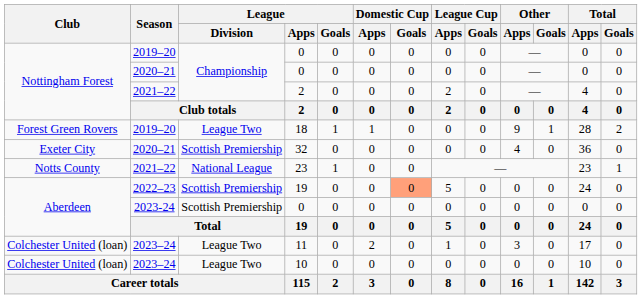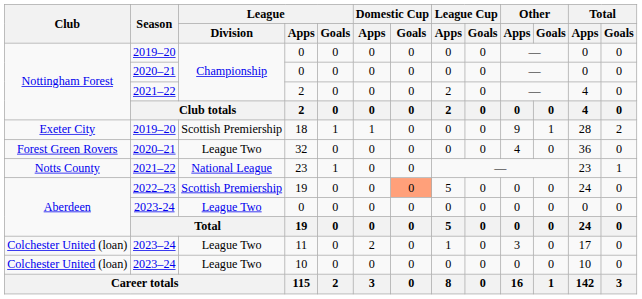 <table class="wikitable" style="text-align: center;">
 <tr>
 <th rowspan=2>Club</th>
 <th rowspan=2>Season</th>
 <th colspan=3>League</th>
 <th colspan=2>Domestic Cup</th>
 <th colspan=2>League Cup</th>
 <th colspan=2>Other</th>
 <th colspan=2>Total</th>
 </tr>
 <tr>
 <th>Division</th>
 <th>Apps</th>
 <th>Goals</th>
 <th>Apps</th>
 <th>Goals</th>
 <th>Apps</th>
 <th>Goals</th>
 <th>Apps</th>
 <th>Goals</th>
 <th>Apps</th>
 <th>Goals</th>
 </tr>
 <tr>
 <td rowspan="4"—><a href='#'>Nottingham Forest</a></td>
 <td><a href='#'>2019–20</a></td>
 <td rowspan="3"><a href='#'>Championship</a></td>
 <td>0</td>
 <td>0</td>
 <td>0</td>
 <td>0</td>
 <td>0</td>
 <td>0</td>
 <td colspan=2>—</td>
 <td>0</td>
 <td>0</td>
 </tr>
 <tr>
 <td><a href='#'>2020–21</a></td>
 <td>0</td>
 <td>0</td>
 <td>0</td>
 <td>0</td>
 <td>0</td>
 <td>0</td>
 <td colspan=2>—</td>
 <td>0</td>
 <td>0</td>
 </tr>
 <tr>
 <td><a href='#'>2021–22</a></td>
 <td>2</td>
 <td>0</td>
 <td>0</td>
 <td>0</td>
 <td>2</td>
 <td>0</td>
 <td colspan=2>—</td>
 <td>4</td>
 <td>0</td>
 </tr>
 <tr>
 <th colspan=2>Club totals</th>
 <th>2</th>
 <th>0</th>
 <th>0</th>
 <th>0</th>
 <th>2</th>
 <th>0</th>
 <th>0</th>
 <th>0</th>
 <th>4</th>
 <th>0</th>
 </tr>
 <tr>
-<td><a href='#'>Forest Green Rovers</a></td>
+<td><a href='#'>Exeter City</a></td>
 <td><a href='#'>2019–20</a></td>
-<td><a href='#'>League Two</a></td>
+<td>Scottish Premiership</td>
 <td>18</td>
 <td>1</td>
 <td>1</td>
 <td>0</td>
 <td>0</td>
 <td>0</td>
 <td>9</td>
 <td>1</td>
 <td>28</td>
 <td>2</td>
 </tr>
 <tr>
-<td><a href='#'>Exeter City</a></td>
+<td><a href='#'>Forest Green Rovers</a></td>
 <td><a href='#'>2020–21</a></td>
-<td><a href='#'>Scottish Premiership</a></td>
+<td>League Two</td>
 <td>32</td>
 <td>0</td>
 <td>0</td>
 <td>0</td>
 <td>0</td>
 <td>0</td>
 <td>4</td>
 <td>0</td>
 <td>36</td>
 <td>0</td>
 </tr>
 <tr>
 <td><a href='#'>Notts County</a></td>
 <td><a href='#'>2021–22</a></td>
 <td><a href='#'>National League</a></td>
 <td>23</td>
 <td>1</td>
 <td>0</td>
 <td>0</td>
 <td colspan=4>—</td>
 <td>23</td>
 <td>1</td>
 </tr>
 <tr>
 <td rowspan="3"><a href='#'>Aberdeen</a></td>
 <td><a href='#'>2022–23</a></td>
 <td><a href='#'>Scottish Premiership</a></td>
 <td>19</td>
 <td>0</td>
 <td>0</td>
 <td style="background: lightsalmon;">0</td>
 <td>5</td>
 <td>0</td>
 <td>0</td>
 <td>0</td>
 <td>24</td>
 <td>0</td>
 </tr>
 <tr>
 <td><a href='#'>2023-24</a></td>
-<td>Scottish Premiership</td>
+<td><a href='#'>League Two</a></td>
 <td>0</td>
 <td>0</td>
 <td>0</td>
 <td>0</td>
 <td>0</td>
 <td>0</td>
 <td>0</td>
 <td>0</td>
 <td>0</td>
 <td>0</td>
 </tr>
 <tr>
 <th colspan="2">Total</th>
 <th>19</th>
 <th>0</th>
 <th>0</th>
 <th>0</th>
 <th>5</th>
 <th>0</th>
 <th>0</th>
 <th>0</th>
 <th>24</th>
 <th>0</th>
 </tr>
 <tr>
 <td><a href='#'>Colchester United</a> (loan)</td>
 <td><a href='#'>2023–24</a></td>
 <td>League Two</td>
 <td>11</td>
 <td>0</td>
 <td>2</td>
 <td>0</td>
 <td>1</td>
 <td>0</td>
 <td>3</td>
 <td>0</td>
 <td>17</td>
 <td>0</td>
 </tr>
 <tr>
 <td><a href='#'>Colchester United</a> (loan)</td>
 <td><a href='#'>2023–24</a></td>
 <td>League Two</td>
 <td>10</td>
 <td>0</td>
 <td>0</td>
 <td>0</td>
 <td>0</td>
 <td>0</td>
 <td>0</td>
 <td>0</td>
 <td>10</td>
 <td>0</td>
 </tr>
 <tr>
 <th colspan="3">Career totals</th>
 <th>115</th>
 <th>2</th>
 <th>3</th>
 <th>0</th>
 <th>8</th>
 <th>0</th>
 <th>16</th>
 <th>1</th>
 <th>142</th>
 <th>3</th>
 </tr>
 </table>
